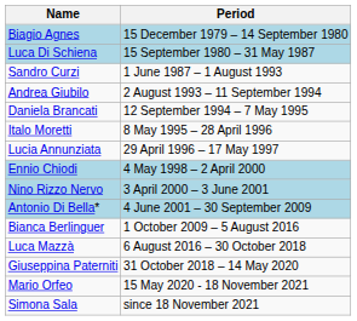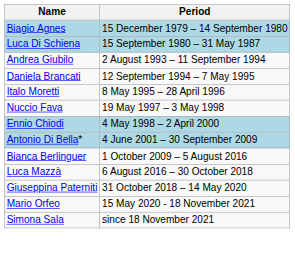 <table class="wikitable">
 <tr>
 <th>Name</th>
 <th>Period</th>
 </tr>
 <tr>
 <td bgcolor=lightblue><a href='#'>Biagio Agnes</a></td>
 <td bgcolor=lightblue>15 December 1979 – 14 September 1980</td>
 </tr>
 <tr>
 <td bgcolor=lightblue><a href='#'>Luca Di Schiena</a></td>
 <td bgcolor=lightblue>15 September 1980 – 31 May 1987</td>
 </tr>
 <tr>
-<td><a href='#'>Sandro Curzi</a></td>
-<td>1 June 1987 – 1 August 1993</td>
-</tr>
-<tr>
 <td><a href='#'>Andrea Giubilo</a></td>
 <td>2 August 1993 – 11 September 1994</td>
 </tr>
 <tr>
 <td><a href='#'>Daniela Brancati</a></td>
 <td>12 September 1994 – 7 May 1995</td>
 </tr>
 <tr>
 <td><a href='#'>Italo Moretti</a></td>
 <td>8 May 1995 – 28 April 1996</td>
 </tr>
 <tr>
-<td><a href='#'>Lucia Annunziata</a></td>
-<td>29 April 1996 – 17 May 1997</td>
+<td><a href='#'>Nuccio Fava</a></td>
+<td>19 May 1997 – 3 May 1998</td>
 </tr>
 <tr>
 <td bgcolor=lightblue><a href='#'>Ennio Chiodi</a></td>
 <td bgcolor=lightblue>4 May 1998 – 2 April 2000</td>
-</tr>
-<tr>
-<td bgcolor=lightblue><a href='#'>Nino Rizzo Nervo</a></td>
-<td bgcolor=lightblue>3 April 2000 – 3 June 2001</td>
 </tr>
 <tr>
 <td bgcolor=lightblue><a href='#'>Antonio Di Bella</a>*</td>
 <td bgcolor=lightblue>4 June 2001 – 30 September 2009</td>
 </tr>
 <tr>
 <td><a href='#'>Bianca Berlinguer</a></td>
 <td>1 October 2009 – 5 August 2016</td>
 </tr>
 <tr>
 <td><a href='#'>Luca Mazzà</a></td>
 <td>6 August 2016 – 30 October 2018</td>
 </tr>
 <tr>
 <td><a href='#'>Giuseppina Paterniti</a></td>
 <td>31 October 2018 – 14 May 2020</td>
 </tr>
 <tr>
 <td><a href='#'>Mario Orfeo</a></td>
 <td>15 May 2020 - 18 November 2021</td>
 </tr>
 <tr>
 <td><a href='#'>Simona Sala</a></td>
 <td>since 18 November 2021</td>
 </tr>
 </table>
